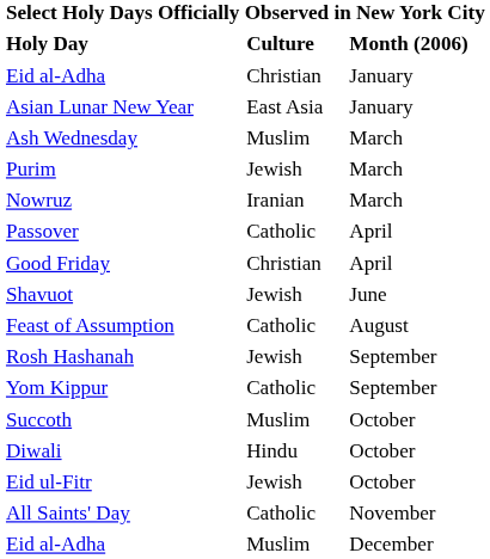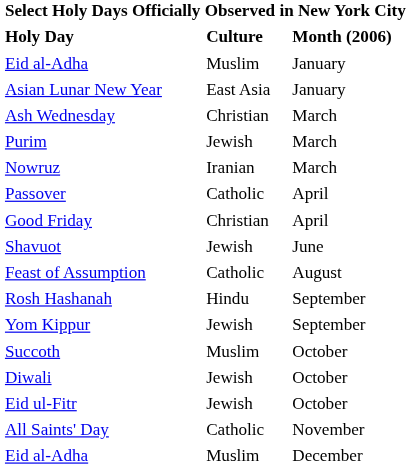 <table id="toc" style="float: right; margin-left: 5em; width: 40%; font-size: 90%;" cellspacing="3">
 <tr>
 <td colspan="3"><strong>Select Holy Days Officially Observed in New York City</strong></td>
 </tr>
 <tr>
 <td><strong>Holy Day</strong></td>
 <td><strong>Culture</strong></td>
 <td><strong>Month (2006)</strong></td>
 </tr>
 <tr>
 <td><a href='#'>Eid al-Adha</a></td>
-<td>Christian</td>
+<td>Muslim</td>
 <td>January</td>
 </tr>
 <tr>
 <td><a href='#'>Asian Lunar New Year</a></td>
 <td>East Asia</td>
 <td>January</td>
 </tr>
 <tr>
 <td><a href='#'>Ash Wednesday</a></td>
-<td>Muslim</td>
+<td>Christian</td>
 <td>March</td>
 </tr>
 <tr>
 <td><a href='#'>Purim</a></td>
 <td>Jewish</td>
 <td>March</td>
 </tr>
 <tr>
 <td><a href='#'>Nowruz</a></td>
 <td>Iranian</td>
 <td>March</td>
 </tr>
 <tr>
 <td><a href='#'>Passover</a></td>
 <td>Catholic</td>
 <td>April</td>
 </tr>
 <tr>
 <td><a href='#'>Good Friday</a></td>
 <td>Christian</td>
 <td>April</td>
 </tr>
 <tr>
 <td><a href='#'>Shavuot</a></td>
 <td>Jewish</td>
 <td>June</td>
 </tr>
 <tr>
 <td><a href='#'>Feast of Assumption</a></td>
 <td>Catholic</td>
 <td>August</td>
 </tr>
 <tr>
 <td><a href='#'>Rosh Hashanah</a></td>
-<td>Jewish</td>
+<td>Hindu</td>
 <td>September</td>
 </tr>
 <tr>
 <td><a href='#'>Yom Kippur</a></td>
-<td>Catholic</td>
+<td>Jewish</td>
 <td>September</td>
 </tr>
 <tr>
 <td><a href='#'>Succoth</a></td>
 <td>Muslim</td>
 <td>October</td>
 </tr>
 <tr>
 <td><a href='#'>Diwali</a></td>
-<td>Hindu</td>
+<td>Jewish</td>
 <td>October</td>
 </tr>
 <tr>
 <td><a href='#'>Eid ul-Fitr</a></td>
 <td>Jewish</td>
 <td>October</td>
 </tr>
 <tr>
 <td><a href='#'>All Saints' Day</a></td>
 <td>Catholic</td>
 <td>November</td>
 </tr>
 <tr>
 <td><a href='#'>Eid al-Adha</a></td>
 <td>Muslim</td>
 <td>December</td>
 </tr>
 </table>
